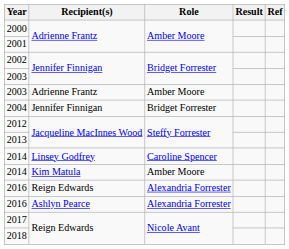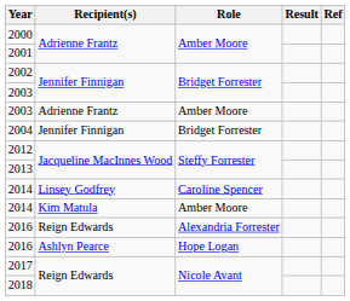 <table class="wikitable">
 <tr>
 <th scope="col">Year</th>
 <th scope="col">Recipient(s)</th>
 <th scope="col">Role</th>
 <th scope="col">Result</th>
 <th scope="col">Ref</th>
 </tr>
 <tr>
 <td>2000</td>
 <td rowspan="2"><a href='#'>Adrienne Frantz</a></td>
 <td rowspan="2"><a href='#'>Amber Moore</a></td>
 <td></td>
 <td style="text-align:center;"></td>
 </tr>
 <tr>
 <td>2001</td>
 <td></td>
 <td style="text-align:center;"></td>
 </tr>
 <tr>
 <td>2002</td>
 <td rowspan="2"><a href='#'>Jennifer Finnigan</a></td>
 <td rowspan="2"><a href='#'>Bridget Forrester</a></td>
 <td></td>
 <td style="text-align:center;"></td>
 </tr>
 <tr>
 <td>2003</td>
 <td></td>
 <td style="text-align:center;"></td>
 </tr>
 <tr>
 <td>2003</td>
 <td>Adrienne Frantz</td>
 <td>Amber Moore</td>
 <td></td>
 <td style="text-align:center;"></td>
 </tr>
 <tr>
 <td>2004</td>
 <td>Jennifer Finnigan</td>
 <td>Bridget Forrester</td>
 <td></td>
 <td style="text-align:center;"></td>
 </tr>
 <tr>
 <td>2012</td>
 <td rowspan="2"><a href='#'>Jacqueline MacInnes Wood</a></td>
 <td rowspan="2"><a href='#'>Steffy Forrester</a></td>
 <td></td>
 <td style="text-align:center;"></td>
 </tr>
 <tr>
 <td>2013</td>
 <td></td>
 <td style="text-align:center;"></td>
 </tr>
 <tr>
 <td>2014</td>
 <td><a href='#'>Linsey Godfrey</a></td>
 <td><a href='#'>Caroline Spencer</a></td>
 <td></td>
 <td style="text-align:center;"></td>
 </tr>
 <tr>
 <td>2014</td>
 <td><a href='#'>Kim Matula</a></td>
 <td>Amber Moore</td>
 <td></td>
 <td style="text-align:center;"></td>
 </tr>
 <tr>
 <td>2016</td>
 <td>Reign Edwards</td>
 <td><a href='#'>Alexandria Forrester</a></td>
 <td></td>
 <td style="text-align:center;"></td>
 </tr>
 <tr>
 <td>2016</td>
 <td><a href='#'>Ashlyn Pearce</a></td>
-<td><a href='#'>Alexandria Forrester</a></td>
+<td><a href='#'>Hope Logan</a></td>
 <td></td>
 <td style="text-align:center;"></td>
 </tr>
 <tr>
 <td>2017</td>
 <td rowspan="2">Reign Edwards</td>
 <td rowspan="2"><a href='#'>Nicole Avant</a></td>
 <td></td>
 <td></td>
 </tr>
 <tr>
 <td>2018</td>
 <td></td>
 <td></td>
 </tr>
 </table>
